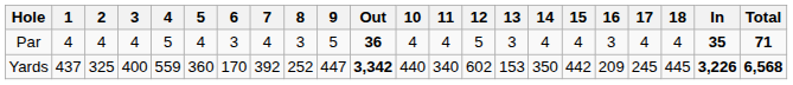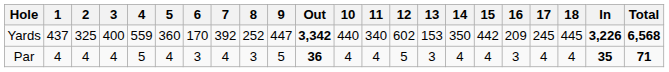 <table class="wikitable" style="text-align:center">
 <tr>
 <th align="center">Hole</th>
 <th>1</th>
 <th>2</th>
 <th>3</th>
 <th>4</th>
 <th>5</th>
 <th>6</th>
 <th>7</th>
 <th>8</th>
 <th>9</th>
 <th>Out</th>
 <th>10</th>
 <th>11</th>
 <th>12</th>
 <th>13</th>
 <th>14</th>
 <th>15</th>
 <th>16</th>
 <th>17</th>
 <th>18</th>
 <th>In</th>
 <th>Total</th>
 </tr>
 <tr>
+<td align="center">Yards</td>
+<td>437</td>
+<td>325</td>
+<td>400</td>
+<td>559</td>
+<td>360</td>
+<td>170</td>
+<td>392</td>
+<td>252</td>
+<td>447</td>
+<td><strong>3,342</strong></td>
+<td>440</td>
+<td>340</td>
+<td>602</td>
+<td>153</td>
+<td>350</td>
+<td>442</td>
+<td>209</td>
+<td>245</td>
+<td>445</td>
+<td><strong>3,226</strong></td>
+<td><strong>6,568</strong></td>
+</tr>
+<tr>
 <td align="center">Par</td>
 <td>4</td>
 <td>4</td>
 <td>4</td>
 <td>5</td>
 <td>4</td>
 <td>3</td>
 <td>4</td>
 <td>3</td>
 <td>5</td>
 <td><strong>36</strong></td>
 <td>4</td>
 <td>4</td>
 <td>5</td>
 <td>3</td>
 <td>4</td>
 <td>4</td>
 <td>3</td>
 <td>4</td>
 <td>4</td>
 <td><strong>35</strong></td>
 <td><strong>71</strong></td>
 </tr>
-<tr>
-<td align="center">Yards</td>
-<td>437</td>
-<td>325</td>
-<td>400</td>
-<td>559</td>
-<td>360</td>
-<td>170</td>
-<td>392</td>
-<td>252</td>
-<td>447</td>
-<td><strong>3,342</strong></td>
-<td>440</td>
-<td>340</td>
-<td>602</td>
-<td>153</td>
-<td>350</td>
-<td>442</td>
-<td>209</td>
-<td>245</td>
-<td>445</td>
-<td><strong>3,226</strong></td>
-<td><strong>6,568</strong></td>
-</tr>
 </table>
